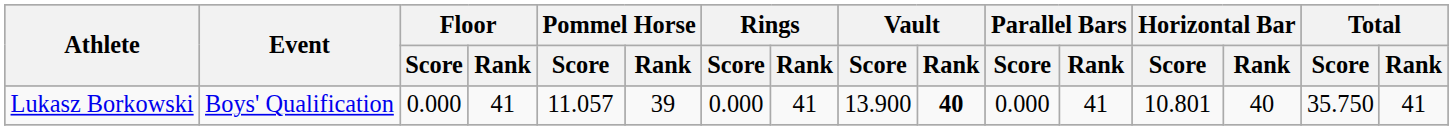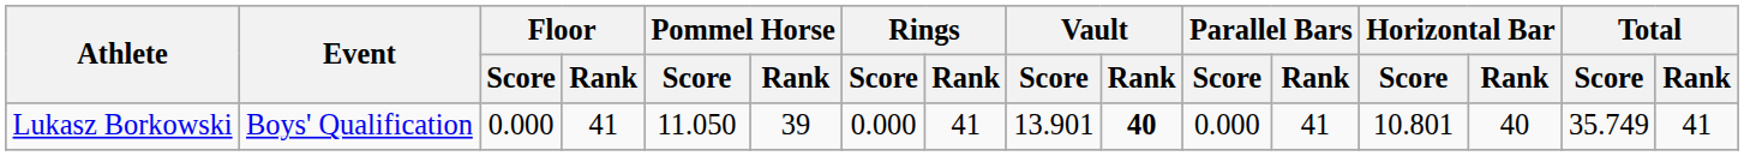 <table class="wikitable" border="1" style="font-size:90%">
 <tr>
 <th rowspan=2>Athlete</th>
 <th rowspan=2>Event</th>
 <th colspan=2>Floor</th>
 <th colspan=2>Pommel Horse</th>
 <th colspan=2>Rings</th>
 <th colspan=2>Vault</th>
 <th colspan=2>Parallel Bars</th>
 <th colspan=2>Horizontal Bar</th>
 <th colspan=2>Total</th>
 </tr>
 <tr>
 <th>Score</th>
 <th>Rank</th>
 <th>Score</th>
 <th>Rank</th>
 <th>Score</th>
 <th>Rank</th>
 <th>Score</th>
 <th>Rank</th>
 <th>Score</th>
 <th>Rank</th>
 <th>Score</th>
 <th>Rank</th>
 <th>Score</th>
 <th>Rank</th>
 </tr>
 <tr>
 <td rowspan=1><a href='#'>Lukasz Borkowski</a></td>
 <td><a href='#'>Boys' Qualification</a></td>
 <td align=center>0.000</td>
 <td align=center>41</td>
-<td align=center>11.057</td>
+<td align=center>11.050</td>
 <td align=center>39</td>
 <td align=center>0.000</td>
 <td align=center>41</td>
-<td align=center>13.900</td>
+<td align=center>13.901</td>
 <td align=center><strong>40</strong></td>
 <td align=center>0.000</td>
 <td align=center>41</td>
 <td align=center>10.801</td>
 <td align=center>40</td>
-<td align=center>35.750</td>
+<td align=center>35.749</td>
 <td align=center>41</td>
 </tr>
 </table>
